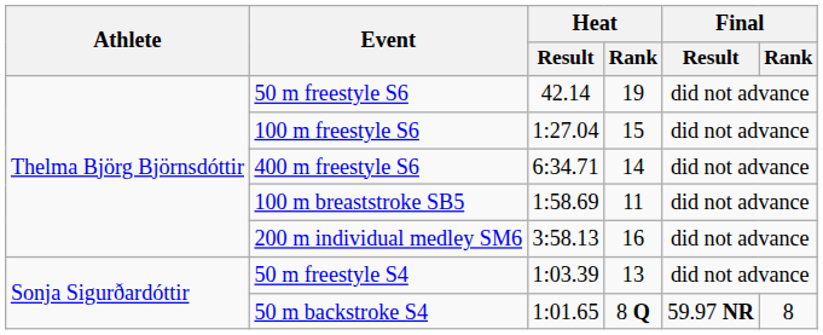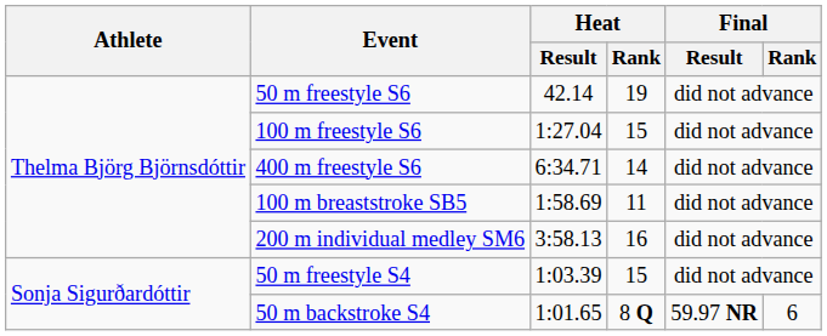 <table class="wikitable" style="font-size:90%">
 <tr>
 <th rowspan="2">Athlete</th>
 <th rowspan="2">Event</th>
 <th colspan=2>Heat</th>
 <th colspan=2>Final</th>
 </tr>
 <tr style="font-size:95%">
 <th>Result</th>
 <th>Rank</th>
 <th>Result</th>
 <th>Rank</th>
 </tr>
 <tr align=center>
 <td align=left rowspan=5><a href='#'>Thelma Björg Björnsdóttir</a></td>
 <td align=left><a href='#'>50 m freestyle S6</a></td>
 <td>42.14</td>
 <td>19</td>
 <td colspan=2>did not advance</td>
 </tr>
 <tr align=center>
 <td align=left><a href='#'>100 m freestyle S6</a></td>
 <td>1:27.04</td>
 <td>15</td>
 <td colspan=2>did not advance</td>
 </tr>
 <tr align=center>
 <td align=left><a href='#'>400 m freestyle S6</a></td>
 <td>6:34.71</td>
 <td>14</td>
 <td colspan=2>did not advance</td>
 </tr>
 <tr align=center>
 <td align=left><a href='#'>100 m breaststroke SB5</a></td>
 <td>1:58.69</td>
 <td>11</td>
 <td colspan=2>did not advance</td>
 </tr>
 <tr align=center>
 <td align=left><a href='#'>200 m individual medley SM6</a></td>
 <td>3:58.13</td>
 <td>16</td>
 <td colspan=2>did not advance</td>
 </tr>
 <tr align=center>
 <td align=left rowspan=2><a href='#'>Sonja Sigurðardóttir</a></td>
 <td align=left><a href='#'>50 m freestyle S4</a></td>
 <td>1:03.39</td>
-<td>13</td>
+<td>15</td>
 <td colspan=2>did not advance</td>
 </tr>
 <tr align=center>
 <td align=left><a href='#'>50 m backstroke S4</a></td>
 <td>1:01.65</td>
 <td>8 <strong>Q</strong></td>
 <td>59.97 <strong>NR</strong></td>
-<td>8</td>
+<td>6</td>
 </tr>
 </table>
